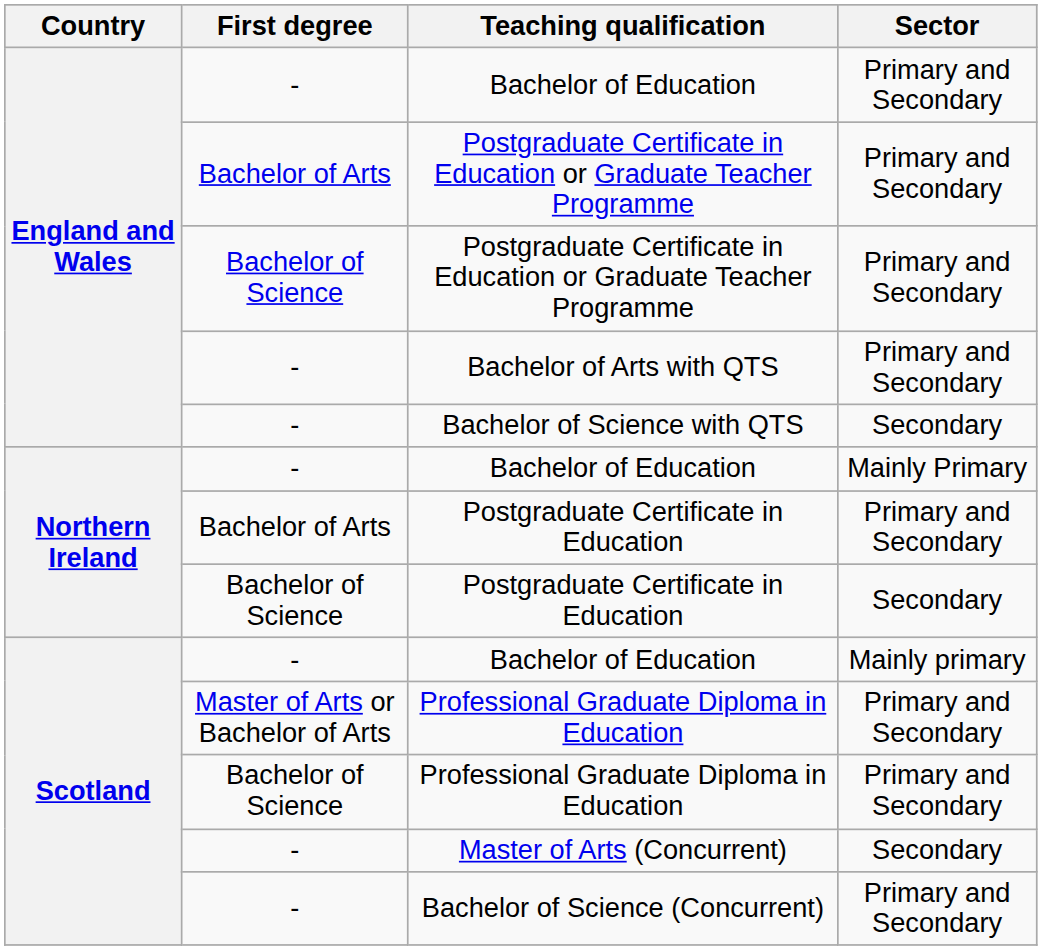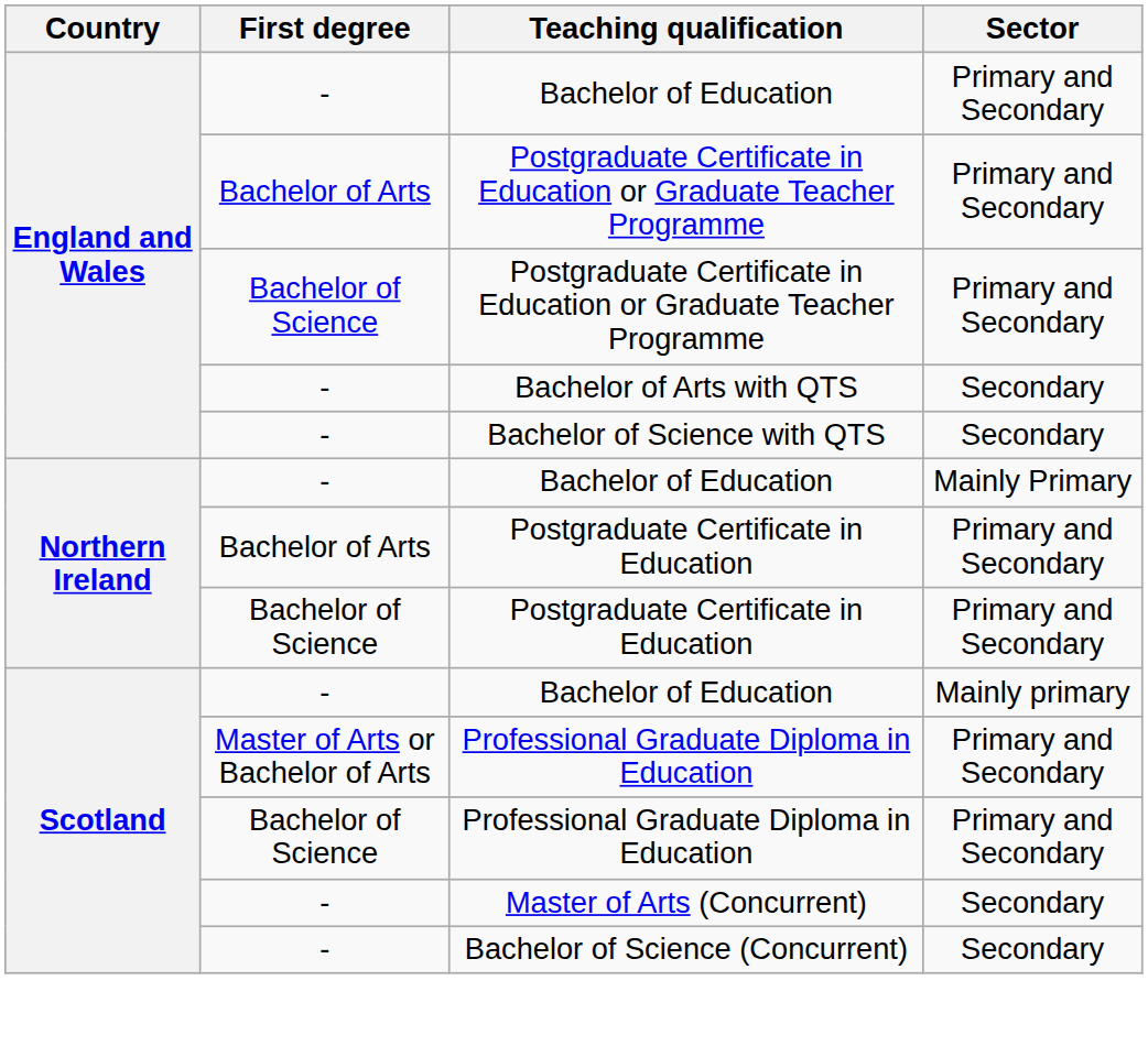 <table class="wikitable" style="text-align:center">
 <tr>
 <th>Country</th>
 <th>First degree</th>
 <th>Teaching qualification</th>
 <th>Sector</th>
 </tr>
 <tr>
 <th rowspan="5"><a href='#'>England and Wales</a></th>
 <td>-</td>
 <td>Bachelor of Education</td>
 <td>Primary and Secondary</td>
 </tr>
 <tr>
 <td><a href='#'>Bachelor of Arts</a></td>
 <td><a href='#'>Postgraduate Certificate in Education</a> or <a href='#'>Graduate Teacher Programme</a></td>
 <td>Primary and Secondary</td>
 </tr>
 <tr>
 <td><a href='#'>Bachelor of Science</a></td>
 <td>Postgraduate Certificate in Education or Graduate Teacher Programme</td>
 <td>Primary and Secondary</td>
 </tr>
 <tr>
 <td>-</td>
 <td>Bachelor of Arts with QTS</td>
-<td>Primary and Secondary</td>
+<td>Secondary</td>
 </tr>
 <tr>
 <td>-</td>
 <td>Bachelor of Science with QTS</td>
 <td>Secondary</td>
 </tr>
 <tr>
 <th rowspan="3"><a href='#'>Northern Ireland</a></th>
 <td>-</td>
 <td>Bachelor of Education</td>
 <td>Mainly Primary</td>
 </tr>
 <tr>
 <td>Bachelor of Arts</td>
 <td>Postgraduate Certificate in Education</td>
 <td>Primary and Secondary</td>
 </tr>
 <tr>
 <td>Bachelor of Science</td>
 <td>Postgraduate Certificate in Education</td>
-<td>Secondary</td>
+<td>Primary and Secondary</td>
 </tr>
 <tr>
 <th rowspan="5"><a href='#'>Scotland</a></th>
 <td>-</td>
 <td>Bachelor of Education</td>
 <td>Mainly primary</td>
 </tr>
 <tr>
 <td><a href='#'>Master of Arts</a> or Bachelor of Arts</td>
 <td><a href='#'>Professional Graduate Diploma in Education</a></td>
 <td>Primary and Secondary</td>
 </tr>
 <tr>
 <td>Bachelor of Science</td>
 <td>Professional Graduate Diploma in Education</td>
 <td>Primary and Secondary</td>
 </tr>
 <tr>
 <td>-</td>
 <td><a href='#'>Master of Arts</a> (Concurrent)</td>
 <td>Secondary</td>
 </tr>
 <tr>
 <td>-</td>
 <td>Bachelor of Science (Concurrent)</td>
-<td>Primary and Secondary</td>
+<td>Secondary</td>
 </tr>
 </table>
